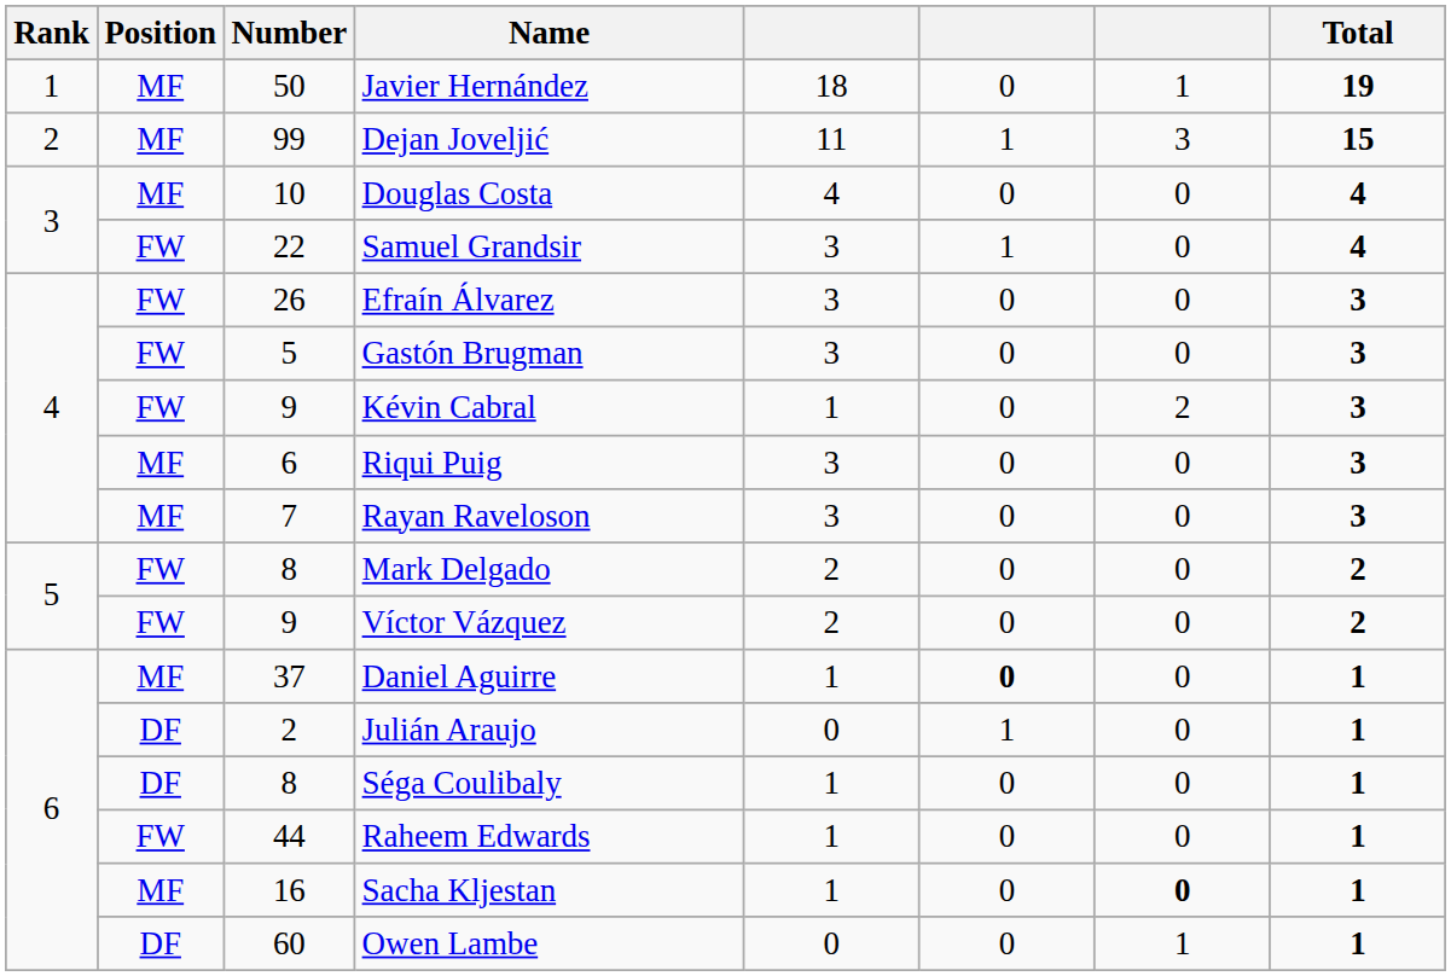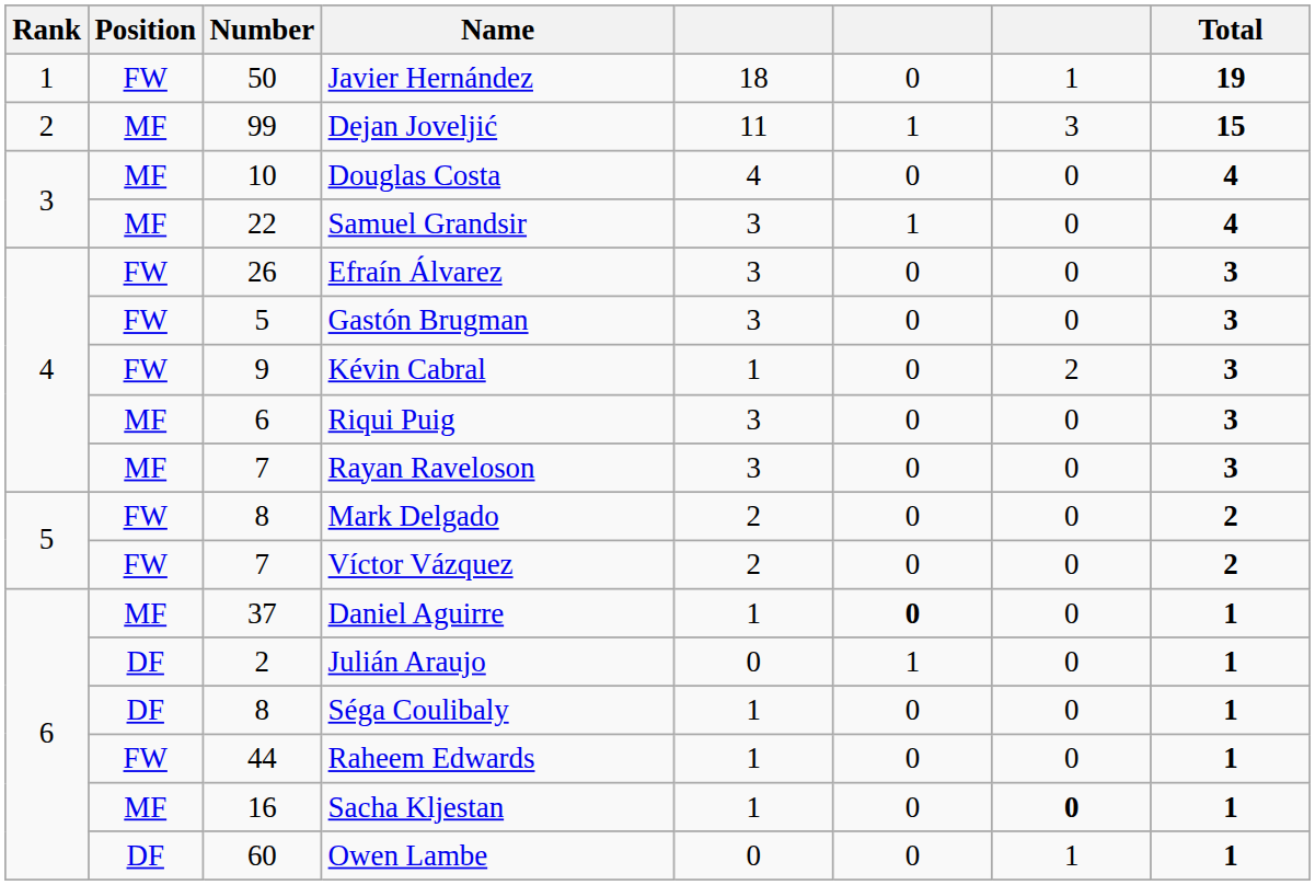 <table class="wikitable sortable" style="font-size: 95%; text-align: center;">
 <tr>
 <th width=30>Rank</th>
 <th width=30>Position</th>
 <th width=30>Number</th>
 <th width=175>Name</th>
 <th width=75></th>
 <th width=75></th>
 <th width=75></th>
 <th width=75><strong>Total</strong></th>
 </tr>
 <tr>
 <td>1</td>
-<td><a href='#'>MF</a></td>
+<td><a href='#'>FW</a></td>
 <td>50</td>
 <td align="left"> <a href='#'>Javier Hernández</a></td>
 <td>18</td>
 <td>0</td>
 <td>1</td>
 <td><strong>19</strong></td>
 </tr>
 <tr>
 <td>2</td>
 <td><a href='#'>MF</a></td>
 <td>99</td>
 <td align="left"> <a href='#'>Dejan Joveljić</a></td>
 <td>11</td>
 <td>1</td>
 <td>3</td>
 <td><strong>15</strong></td>
 </tr>
 <tr>
 <td rowspan="2">3</td>
 <td><a href='#'>MF</a></td>
 <td>10</td>
 <td align="left"> <a href='#'>Douglas Costa</a></td>
 <td>4</td>
 <td>0</td>
 <td>0</td>
 <td><strong>4</strong></td>
 </tr>
 <tr>
-<td><a href='#'>FW</a></td>
+<td><a href='#'>MF</a></td>
 <td>22</td>
 <td align="left"> <a href='#'>Samuel Grandsir</a></td>
 <td>3</td>
 <td>1</td>
 <td>0</td>
 <td><strong>4</strong></td>
 </tr>
 <tr>
 <td rowspan="5">4</td>
 <td><a href='#'>FW</a></td>
 <td>26</td>
 <td align="left"> <a href='#'>Efraín Álvarez</a></td>
 <td>3</td>
 <td>0</td>
 <td>0</td>
 <td><strong>3</strong></td>
 </tr>
 <tr>
 <td><a href='#'>FW</a></td>
 <td>5</td>
 <td align="left"> <a href='#'>Gastón Brugman</a></td>
 <td>3</td>
 <td>0</td>
 <td>0</td>
 <td><strong>3</strong></td>
 </tr>
 <tr>
 <td><a href='#'>FW</a></td>
 <td>9</td>
 <td align="left"> <a href='#'>Kévin Cabral</a></td>
 <td>1</td>
 <td>0</td>
 <td>2</td>
 <td><strong>3</strong></td>
 </tr>
 <tr>
 <td><a href='#'>MF</a></td>
 <td>6</td>
 <td align="left"> <a href='#'>Riqui Puig</a></td>
 <td>3</td>
 <td>0</td>
 <td>0</td>
 <td><strong>3</strong></td>
 </tr>
 <tr>
 <td><a href='#'>MF</a></td>
 <td>7</td>
 <td align="left"> <a href='#'>Rayan Raveloson</a></td>
 <td>3</td>
 <td>0</td>
 <td>0</td>
 <td><strong>3</strong></td>
 </tr>
 <tr>
 <td rowspan="2">5</td>
 <td><a href='#'>FW</a></td>
 <td>8</td>
 <td align="left"> <a href='#'>Mark Delgado</a></td>
 <td>2</td>
 <td>0</td>
 <td>0</td>
 <td><strong>2</strong></td>
 </tr>
 <tr>
 <td><a href='#'>FW</a></td>
-<td>9</td>
+<td>7</td>
 <td align="left"> <a href='#'>Víctor Vázquez</a></td>
 <td>2</td>
 <td>0</td>
 <td>0</td>
 <td><strong>2</strong></td>
 </tr>
 <tr>
 <td rowspan="6">6</td>
 <td><a href='#'>MF</a></td>
 <td>37</td>
 <td align="left"> <a href='#'>Daniel Aguirre</a></td>
 <td>1</td>
 <td><strong>0</strong></td>
 <td>0</td>
 <td><strong>1</strong></td>
 </tr>
 <tr>
 <td><a href='#'>DF</a></td>
 <td>2</td>
 <td align="left"> <a href='#'>Julián Araujo</a></td>
 <td>0</td>
 <td>1</td>
 <td>0</td>
 <td><strong>1</strong></td>
 </tr>
 <tr>
 <td><a href='#'>DF</a></td>
 <td>8</td>
 <td align="left"> <a href='#'>Séga Coulibaly</a></td>
 <td>1</td>
 <td>0</td>
 <td>0</td>
 <td><strong>1</strong></td>
 </tr>
 <tr>
 <td><a href='#'>FW</a></td>
 <td>44</td>
 <td align="left"> <a href='#'>Raheem Edwards</a></td>
 <td>1</td>
 <td>0</td>
 <td>0</td>
 <td><strong>1</strong></td>
 </tr>
 <tr>
 <td><a href='#'>MF</a></td>
 <td>16</td>
 <td align="left"> <a href='#'>Sacha Kljestan</a></td>
 <td>1</td>
 <td>0</td>
 <td><strong>0</strong></td>
 <td><strong>1</strong></td>
 </tr>
 <tr>
 <td><a href='#'>DF</a></td>
 <td>60</td>
 <td align="left"> <a href='#'>Owen Lambe</a></td>
 <td>0</td>
 <td>0</td>
 <td>1</td>
 <td><strong>1</strong></td>
 </tr>
 </table>
